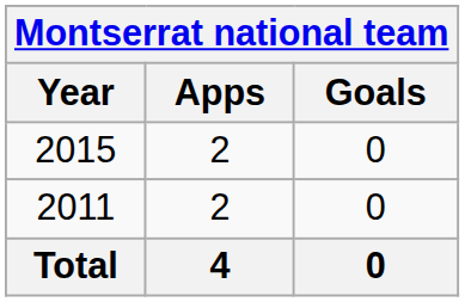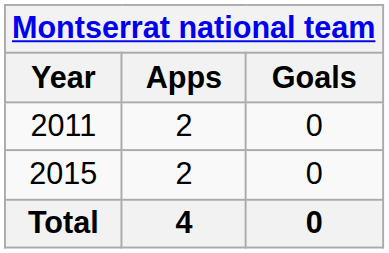 <table class="wikitable" style="text-align:center">
 <tr>
 <th colspan=3><a href='#'>Montserrat national team</a></th>
 </tr>
 <tr>
 <th>Year</th>
 <th>Apps</th>
 <th>Goals</th>
 </tr>
 <tr>
-<td>2015</td>
+<td>2011</td>
 <td>2</td>
 <td>0</td>
 </tr>
 <tr>
-<td>2011</td>
+<td>2015</td>
 <td>2</td>
 <td>0</td>
 </tr>
 <tr>
 <th>Total</th>
 <th>4</th>
 <th>0</th>
 </tr>
 </table>
